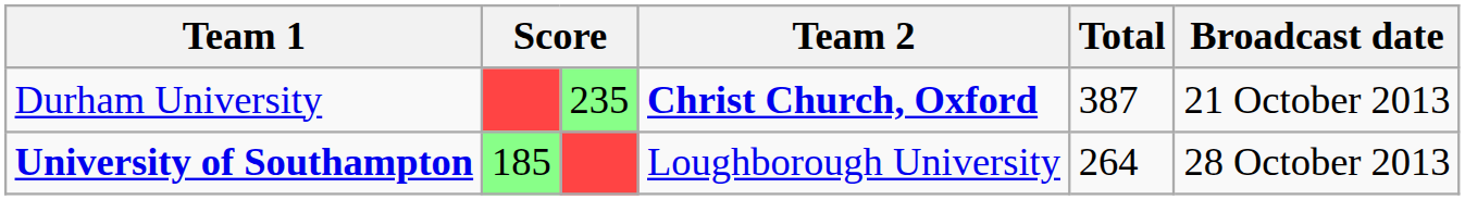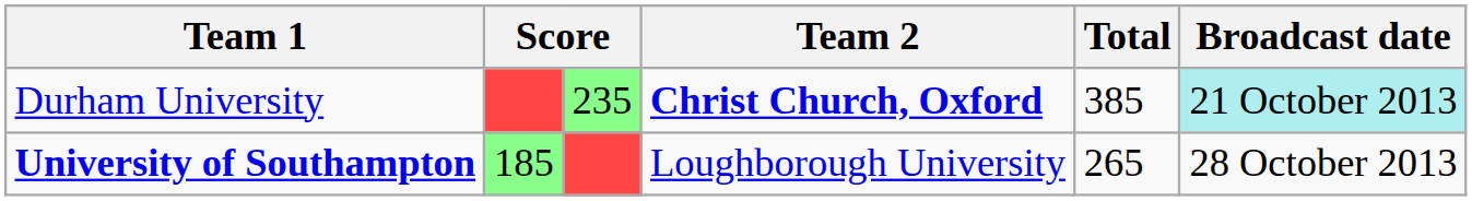 <table class="wikitable" border="1">
 <tr>
 <th>Team 1</th>
 <th colspan=2>Score</th>
 <th>Team 2</th>
 <th>Total</th>
 <th>Broadcast date</th>
 </tr>
 <tr>
 <td><a href='#'>Durham University</a></td>
 <td style="background:#ff4444"></td>
 <td style="background:#88ff88">235</td>
 <td><strong><a href='#'>Christ Church, Oxford</a></strong></td>
-<td>387</td>
-<td>21 October 2013</td>
+<td>385</td>
+<td style="background: paleturquoise;">21 October 2013</td>
 </tr>
 <tr>
 <td><strong><a href='#'>University of Southampton</a></strong></td>
 <td style="background:#88ff88">185</td>
 <td style="background:#ff4444"></td>
 <td><a href='#'>Loughborough University</a></td>
-<td>264</td>
+<td>265</td>
 <td>28 October 2013</td>
 </tr>
 </table>
